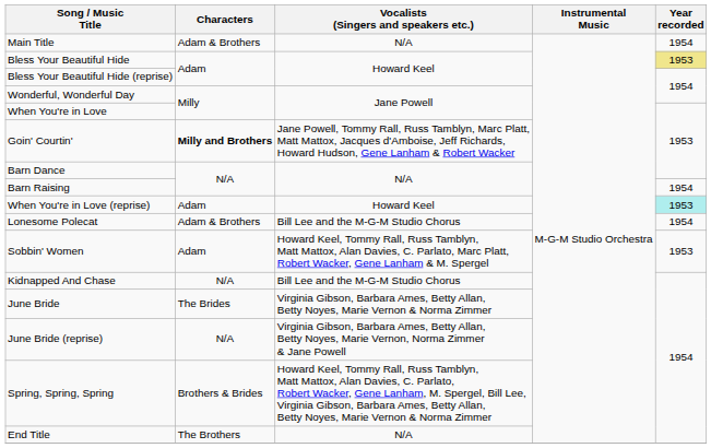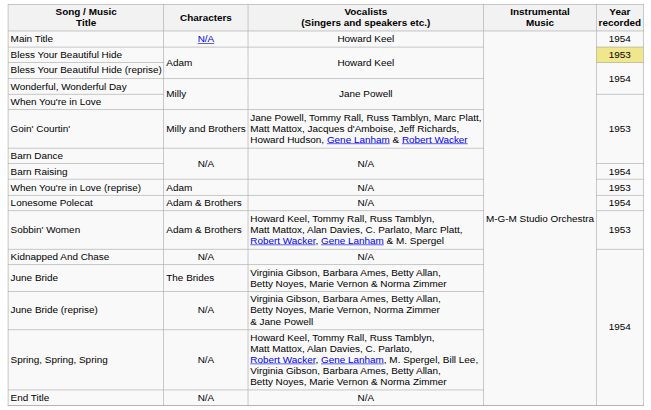 <table style="margin:auto;"  class="wikitable sortable">
 <tr>
 <th>Song / Music <br>Title</th>
 <th>Characters</th>
 <th>Vocalists <br>(Singers and speakers etc.)</th>
 <th>Instrumental <br>Music</th>
 <th>Year <br>recorded</th>
 </tr>
 <tr>
 <td>Main Title</td>
-<td>Adam & Brothers</td>
-<td style="text-align:center;">N/A</td>
+<td style="text-align:center;"><a href='#'>N/A</a></td>
+<td style="text-align:center;">Howard Keel</td>
 <td rowspan="16">M-G-M Studio Orchestra</td>
 <td style="text-align:center;">1954</td>
 </tr>
 <tr>
 <td>Bless Your Beautiful Hide</td>
 <td rowspan="2">Adam</td>
 <td rowspan="2" style="text-align:center;">Howard Keel</td>
 <td style="background: khaki; text-align:center;">1953</td>
 </tr>
 <tr>
 <td>Bless Your Beautiful Hide (reprise)</td>
 <td rowspan="2" style="text-align:center;">1954</td>
 </tr>
 <tr>
 <td>Wonderful, Wonderful Day</td>
 <td rowspan="2">Milly</td>
 <td rowspan="2" style="text-align:center;">Jane Powell</td>
 </tr>
 <tr>
 <td>When You're in Love</td>
 <td rowspan="3" style="text-align:center;">1953</td>
 </tr>
 <tr>
 <td>Goin' Courtin'</td>
-<td><strong>Milly and Brothers</strong></td>
+<td>Milly and Brothers</td>
 <td>Jane Powell, Tommy Rall, Russ Tamblyn, Marc Platt, <br>Matt Mattox, Jacques d'Amboise, Jeff Richards, <br>Howard Hudson, <a href='#'>Gene Lanham</a> & <a href='#'>Robert Wacker</a></td>
 </tr>
 <tr>
 <td>Barn Dance</td>
 <td rowspan="2" style="text-align:center;">N/A</td>
 <td rowspan="2" style="text-align:center;">N/A</td>
 </tr>
 <tr>
 <td>Barn Raising</td>
 <td style="text-align:center;">1954</td>
 </tr>
 <tr>
 <td>When You're in Love (reprise)</td>
 <td>Adam</td>
-<td style="text-align:center;">Howard Keel</td>
-<td style="background: paleturquoise; text-align:center;">1953</td>
+<td style="text-align:center;">N/A</td>
+<td style="text-align:center;">1953</td>
 </tr>
 <tr>
 <td>Lonesome Polecat</td>
 <td>Adam & Brothers</td>
-<td>Bill Lee and the M-G-M Studio Chorus</td>
+<td style="text-align:center;">N/A</td>
 <td style="text-align:center;">1954</td>
 </tr>
 <tr>
 <td>Sobbin' Women</td>
-<td>Adam</td>
+<td>Adam & Brothers</td>
 <td>Howard Keel, Tommy Rall, Russ Tamblyn, <br>Matt Mattox, Alan Davies, C. Parlato, Marc Platt, <br><a href='#'>Robert Wacker</a>, <a href='#'>Gene Lanham</a> & M. Spergel</td>
 <td style="text-align:center;">1953</td>
 </tr>
 <tr>
 <td>Kidnapped And Chase</td>
 <td style="text-align:center;">N/A</td>
-<td>Bill Lee and the M-G-M Studio Chorus</td>
+<td style="text-align:center;">N/A</td>
 <td rowspan="5" style="text-align:center;">1954</td>
 </tr>
 <tr>
 <td>June Bride</td>
 <td>The Brides</td>
 <td>Virginia Gibson, Barbara Ames, Betty Allan, <br>Betty Noyes, Marie Vernon & Norma Zimmer</td>
 </tr>
 <tr>
 <td>June Bride (reprise)</td>
 <td style="text-align:center;">N/A</td>
 <td>Virginia Gibson, Barbara Ames, Betty Allan, <br>Betty Noyes, Marie Vernon, Norma Zimmer <br>& Jane Powell</td>
 </tr>
 <tr>
 <td>Spring, Spring, Spring</td>
-<td>Brothers & Brides</td>
+<td style="text-align:center;">N/A</td>
 <td>Howard Keel, Tommy Rall, Russ Tamblyn, <br>Matt Mattox, Alan Davies, C. Parlato, <br><a href='#'>Robert Wacker</a>, <a href='#'>Gene Lanham</a>, M. Spergel, Bill Lee, <br>Virginia Gibson, Barbara Ames, Betty Allan, <br>Betty Noyes, Marie Vernon & Norma Zimmer</td>
 </tr>
 <tr>
 <td>End Title</td>
-<td>The Brothers</td>
+<td style="text-align:center;">N/A</td>
 <td style="text-align:center;">N/A</td>
 </tr>
 <tr>
 </tr>
 </table>
